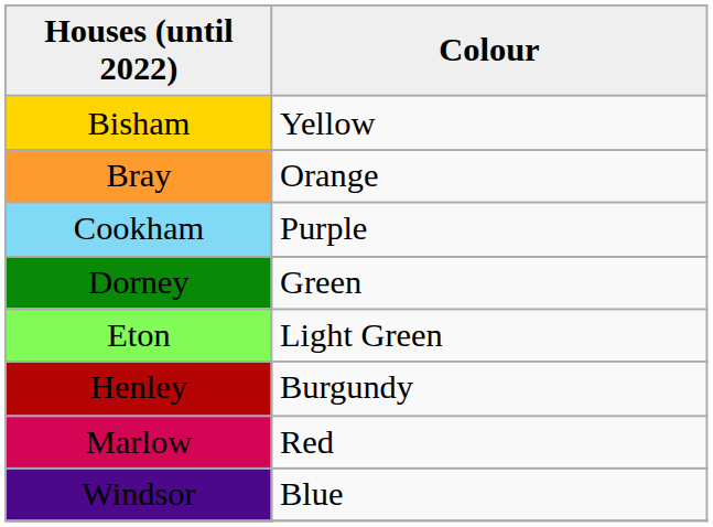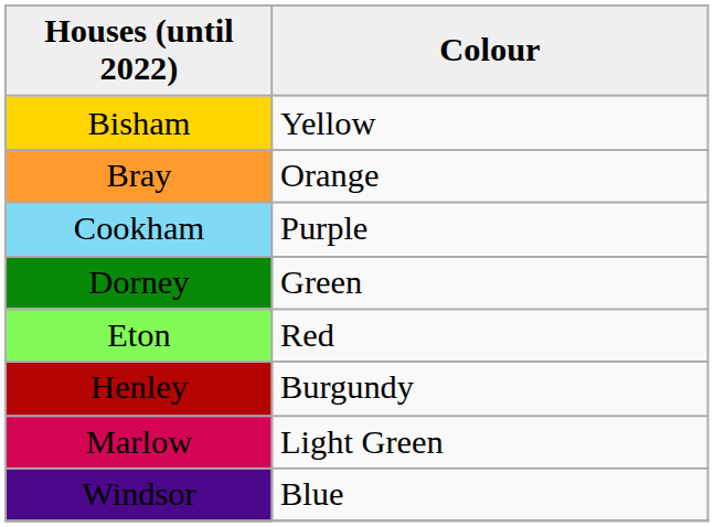 <table class="wikitable">
 <tr>
 <th style="background:#efefef;" width="120" !>Houses (until 2022)</th>
 <th style="background:#efefef;" width="200" !>Colour</th>
 </tr>
 <tr>
 <td style="text-align:center; background:#FFD500;">Bisham</td>
 <td>Yellow</td>
 </tr>
 <tr>
 <td style="text-align:center; background:#FE9A2E;">Bray</td>
 <td>Orange</td>
 </tr>
 <tr>
 <td style="text-align:center; background:#81DAF5;">Cookham</td>
 <td>Purple</td>
 </tr>
 <tr>
 <td style="text-align:center; background:#088A08;">Dorney</td>
 <td>Green</td>
 </tr>
 <tr>
 <td style="text-align:center; background:#82FA58;">Eton</td>
-<td>Light Green</td>
+<td>Red</td>
 </tr>
 <tr>
 <td style="text-align:center; background:#B40404;">Henley</td>
 <td>Burgundy</td>
 </tr>
 <tr>
 <td style="text-align:center; background:#d40555;">Marlow</td>
-<td>Red</td>
+<td>Light Green</td>
 </tr>
 <tr>
 <td style="text-align:center; background:#4B088A;">Windsor</td>
 <td>Blue</td>
 </tr>
 <tr>
 </tr>
 </table>
